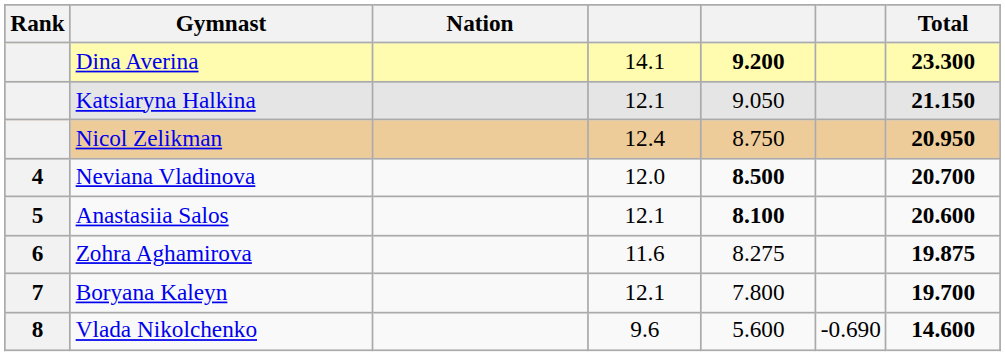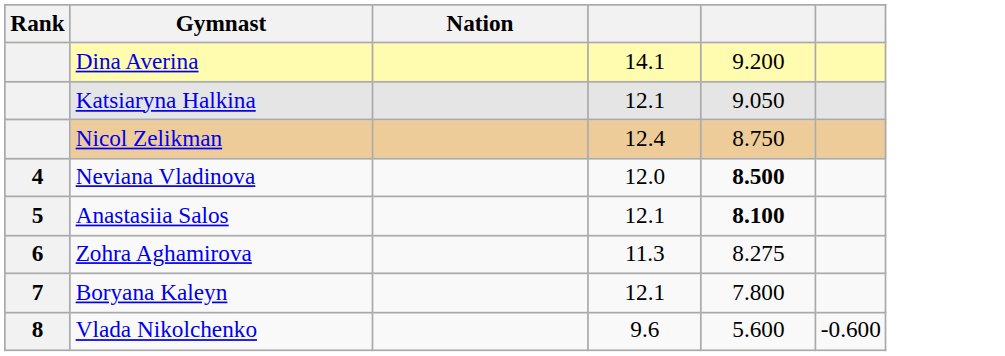 <table class="wikitable sortable" style="text-align:center; font-size:85%">
 <tr>
 <th scope="col" style="width:20px;">Rank</th>
 <th ! scope="col" style="width:170px;">Gymnast</th>
 <th ! scope="col" style="width:120px;">Nation</th>
 <th ! scope="col" style="width:60px;"></th>
 <th ! scope="col" style="width:60px;"></th>
 <th ! scope="col" style="width:30px;"></th>
-<th ! scope="col" style="width:60px;">Total</th>
 </tr>
 <tr bgcolor=fffcaf>
 <th scope=row></th>
 <td align=left><a href='#'>Dina Averina</a></td>
 <td style="text-align:left;"></td>
 <td>14.1</td>
-<td><strong>9.200</strong></td>
+<td>9.200</td>
 <td></td>
-<td><strong>23.300</strong></td>
 </tr>
 <tr bgcolor=e5e5e5>
 <th scope=row></th>
 <td align=left><a href='#'>Katsiaryna Halkina</a></td>
 <td style="text-align:left;"></td>
 <td>12.1</td>
 <td>9.050</td>
 <td></td>
-<td><strong>21.150</strong></td>
 </tr>
 <tr bgcolor=eecc99>
 <th scope=row></th>
 <td align=left><a href='#'>Nicol Zelikman</a></td>
 <td style="text-align:left;"></td>
 <td>12.4</td>
 <td>8.750</td>
 <td></td>
-<td><strong>20.950</strong></td>
 </tr>
 <tr>
 <th scope=row>4</th>
 <td align=left><a href='#'>Neviana Vladinova</a></td>
 <td style="text-align:left;"></td>
 <td>12.0</td>
 <td><strong>8.500</strong></td>
 <td></td>
-<td><strong>20.700</strong></td>
 </tr>
 <tr>
 <th scope=row>5</th>
 <td align=left><a href='#'>Anastasiia Salos</a></td>
 <td style="text-align:left;"></td>
 <td>12.1</td>
 <td><strong>8.100</strong></td>
 <td></td>
-<td><strong>20.600</strong></td>
 </tr>
 <tr>
 <th scope=row>6</th>
 <td align=left><a href='#'>Zohra Aghamirova</a></td>
 <td style="text-align:left;"></td>
-<td>11.6</td>
+<td>11.3</td>
 <td>8.275</td>
 <td></td>
-<td><strong>19.875</strong></td>
 </tr>
 <tr>
 <th scope=row>7</th>
 <td align=left><a href='#'>Boryana Kaleyn</a></td>
 <td style="text-align:left;"></td>
 <td>12.1</td>
 <td>7.800</td>
 <td></td>
-<td><strong>19.700</strong></td>
 </tr>
 <tr>
 <th scope=row>8</th>
 <td align=left><a href='#'>Vlada Nikolchenko</a></td>
 <td style="text-align:left;"></td>
 <td>9.6</td>
 <td>5.600</td>
-<td>-0.690</td>
-<td><strong>14.600</strong></td>
+<td>-0.600</td>
 </tr>
 </table>
